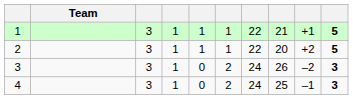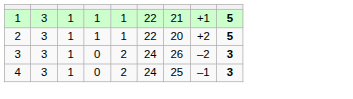 <table class="wikitable" style="text-align: center; font-size: 100%;">
 <tr>
 <th width="30"></th>
-<th width="140">Team</th>
 <th width="30"></th>
 <th width="30"></th>
 <th width="30"></th>
 <th width="30"></th>
 <th width="30"></th>
 <th width="30"></th>
 <th width="30"></th>
 <th width="30"></th>
 </tr>
 <tr style="background-color: #ccffcc;">
 <td>1</td>
-<td align=left><strong></strong></td>
 <td>3</td>
 <td>1</td>
 <td>1</td>
 <td>1</td>
 <td>22</td>
 <td>21</td>
 <td>+1</td>
 <td><strong>5</strong></td>
 </tr>
 <tr>
 <td>2</td>
-<td align=left></td>
 <td>3</td>
 <td>1</td>
 <td>1</td>
 <td>1</td>
 <td>22</td>
 <td>20</td>
 <td>+2</td>
 <td><strong>5</strong></td>
 </tr>
 <tr>
 <td>3</td>
-<td align=left></td>
 <td>3</td>
 <td>1</td>
 <td>0</td>
 <td>2</td>
 <td>24</td>
 <td>26</td>
 <td>–2</td>
 <td><strong>3</strong></td>
 </tr>
 <tr>
 <td>4</td>
-<td align=left></td>
 <td>3</td>
 <td>1</td>
 <td>0</td>
 <td>2</td>
 <td>24</td>
 <td>25</td>
 <td>–1</td>
 <td><strong>3</strong></td>
 </tr>
 </table>
